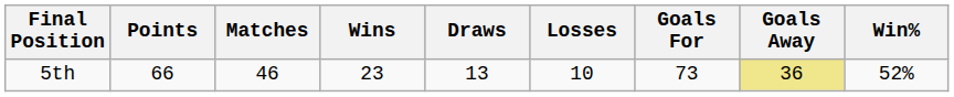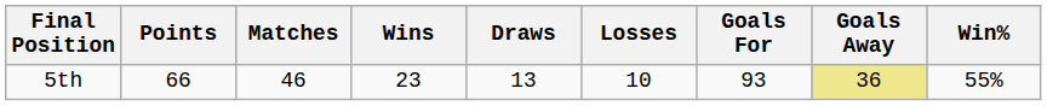 <table class="wikitable" style="font-size: 95%; text-align: center;">
 <tr>
 <th width=60>Final Position</th>
 <th width=60>Points</th>
 <th width=60>Matches</th>
 <th width=60>Wins</th>
 <th width=60>Draws</th>
 <th width=60>Losses</th>
 <th width=60>Goals For</th>
 <th width=60>Goals Away</th>
 <th width=60>Win%</th>
 </tr>
 <tr>
 <td>5th</td>
 <td>66</td>
 <td>46</td>
 <td>23</td>
 <td>13</td>
 <td>10</td>
-<td>73</td>
+<td>93</td>
 <td style="background: khaki;">36</td>
-<td>52%</td>
+<td>55%</td>
 </tr>
 </table>
